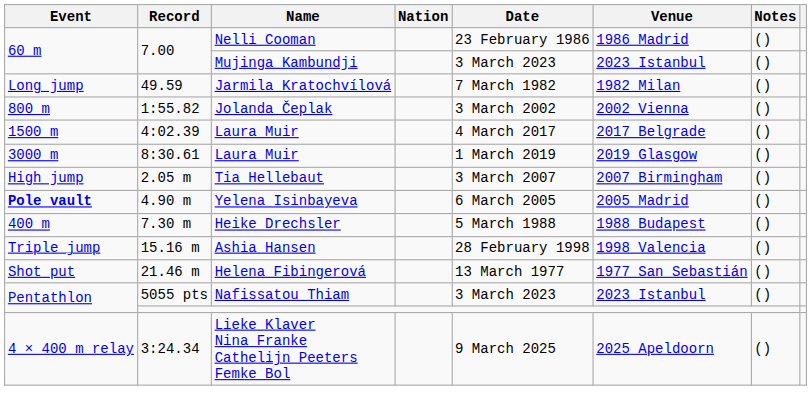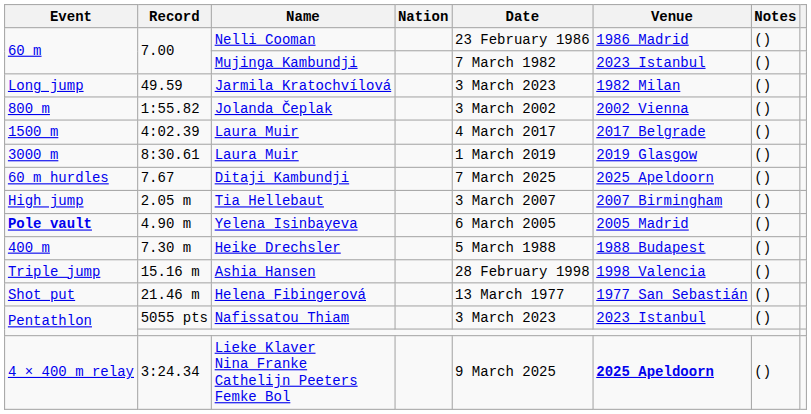 <table class="wikitable" style="font-size:98%">
 <tr>
 <th>Event</th>
 <th>Record</th>
 <th>Name</th>
 <th>Nation</th>
 <th>Date</th>
 <th>Venue</th>
 <th>Notes</th>
 <th></th>
 </tr>
 <tr>
 <td rowspan=2><a href='#'>60 m</a></td>
 <td rowspan=2>7.00</td>
 <td><a href='#'>Nelli Cooman</a></td>
 <td></td>
 <td>23 February 1986</td>
 <td><a href='#'>1986 Madrid</a></td>
 <td>()</td>
 <td></td>
 </tr>
 <tr>
 <td><a href='#'>Mujinga Kambundji</a></td>
 <td></td>
-<td>3 March 2023</td>
+<td>7 March 1982</td>
 <td><a href='#'>2023 Istanbul</a></td>
 <td>()</td>
 <td></td>
 </tr>
 <tr>
 <td><a href='#'>Long jump</a></td>
 <td>49.59</td>
 <td><a href='#'>Jarmila Kratochvílová</a></td>
 <td></td>
-<td>7 March 1982</td>
+<td>3 March 2023</td>
 <td><a href='#'>1982 Milan</a></td>
 <td>()</td>
 <td></td>
 </tr>
 <tr>
 <td><a href='#'>800 m</a></td>
 <td>1:55.82</td>
 <td><a href='#'>Jolanda Čeplak</a></td>
 <td></td>
 <td>3 March 2002</td>
 <td><a href='#'>2002 Vienna</a></td>
 <td>()</td>
 <td></td>
 </tr>
 <tr>
 <td><a href='#'>1500 m</a></td>
 <td>4:02.39</td>
 <td><a href='#'>Laura Muir</a></td>
 <td></td>
 <td>4 March 2017</td>
 <td><a href='#'>2017 Belgrade</a></td>
 <td>()</td>
 <td></td>
 </tr>
 <tr>
 <td><a href='#'>3000 m</a></td>
 <td>8:30.61</td>
 <td><a href='#'>Laura Muir</a></td>
 <td></td>
 <td>1 March 2019</td>
 <td><a href='#'>2019 Glasgow</a></td>
+<td>()</td>
+<td></td>
+</tr>
+<tr>
+<td><a href='#'>60 m hurdles</a></td>
+<td>7.67</td>
+<td><a href='#'>Ditaji Kambundji</a></td>
+<td></td>
+<td>7 March 2025</td>
+<td><a href='#'>2025 Apeldoorn</a></td>
 <td>()</td>
 <td></td>
 </tr>
 <tr>
 <td><a href='#'>High jump</a></td>
 <td>2.05 m</td>
 <td><a href='#'>Tia Hellebaut</a></td>
 <td></td>
 <td>3 March 2007</td>
 <td><a href='#'>2007 Birmingham</a></td>
 <td>()</td>
 <td></td>
 </tr>
 <tr>
 <td><strong><a href='#'>Pole vault</a></strong></td>
 <td>4.90 m</td>
 <td><a href='#'>Yelena Isinbayeva</a></td>
 <td></td>
 <td>6 March 2005</td>
 <td><a href='#'>2005 Madrid</a></td>
 <td>()</td>
 <td></td>
 </tr>
 <tr>
 <td><a href='#'>400 m</a></td>
 <td>7.30 m</td>
 <td><a href='#'>Heike Drechsler</a></td>
 <td></td>
 <td>5 March 1988</td>
 <td><a href='#'>1988 Budapest</a></td>
 <td>()</td>
 <td></td>
 </tr>
 <tr>
 <td><a href='#'>Triple jump</a></td>
 <td>15.16 m</td>
 <td><a href='#'>Ashia Hansen</a></td>
 <td></td>
 <td>28 February 1998</td>
 <td><a href='#'>1998 Valencia</a></td>
 <td>()</td>
 <td></td>
 </tr>
 <tr>
 <td><a href='#'>Shot put</a></td>
 <td>21.46 m</td>
 <td><a href='#'>Helena Fibingerová</a></td>
 <td></td>
 <td>13 March 1977</td>
 <td><a href='#'>1977 San Sebastián</a></td>
 <td>()</td>
 <td></td>
 </tr>
 <tr>
 <td rowspan=2><a href='#'>Pentathlon</a></td>
 <td>5055 pts</td>
 <td><a href='#'>Nafissatou Thiam</a></td>
 <td></td>
 <td>3 March 2023</td>
 <td><a href='#'>2023 Istanbul</a></td>
 <td>()</td>
 <td></td>
 </tr>
 <tr>
 <td colspan=6></td>
 <td></td>
 </tr>
 <tr>
 <td><a href='#'>4 × 400 m relay</a></td>
 <td>3:24.34</td>
 <td><a href='#'>Lieke Klaver</a><br><a href='#'>Nina Franke</a><br><a href='#'>Cathelijn Peeters</a><br><a href='#'>Femke Bol</a></td>
 <td></td>
 <td>9 March 2025</td>
-<td><a href='#'>2025 Apeldoorn</a></td>
+<td><strong><a href='#'>2025 Apeldoorn</a></strong></td>
 <td>()</td>
 <td></td>
 </tr>
 </table>
